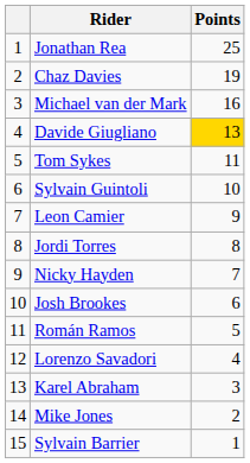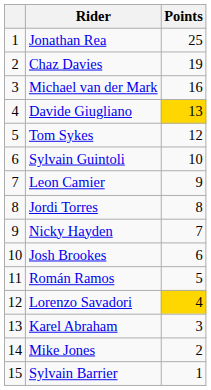 <table class="wikitable" style="font-size: 95%;">
 <tr>
 <th></th>
 <th>Rider</th>
 <th>Points</th>
 </tr>
 <tr>
 <td align=center>1</td>
 <td> <a href='#'>Jonathan Rea</a></td>
 <td align=right>25</td>
 </tr>
 <tr>
 <td align=center>2</td>
 <td> <a href='#'>Chaz Davies</a></td>
 <td align=right>19</td>
 </tr>
 <tr>
 <td align=center>3</td>
 <td> <a href='#'>Michael van der Mark</a></td>
 <td align=right>16</td>
 </tr>
 <tr>
 <td align=center>4</td>
 <td> <a href='#'>Davide Giugliano</a></td>
 <td align=right style="background: gold;">13</td>
 </tr>
 <tr>
 <td align=center>5</td>
 <td> <a href='#'>Tom Sykes</a></td>
-<td align=right>11</td>
+<td align=right>12</td>
 </tr>
 <tr>
 <td align=center>6</td>
 <td> <a href='#'>Sylvain Guintoli</a></td>
 <td align=right>10</td>
 </tr>
 <tr>
 <td align=center>7</td>
 <td> <a href='#'>Leon Camier</a></td>
 <td align=right>9</td>
 </tr>
 <tr>
 <td align=center>8</td>
 <td> <a href='#'>Jordi Torres</a></td>
 <td align=right>8</td>
 </tr>
 <tr>
 <td align=center>9</td>
 <td> <a href='#'>Nicky Hayden</a></td>
 <td align=right>7</td>
 </tr>
 <tr>
 <td align=center>10</td>
 <td> <a href='#'>Josh Brookes</a></td>
 <td align=right>6</td>
 </tr>
 <tr>
 <td align=center>11</td>
 <td> <a href='#'>Román Ramos</a></td>
 <td align=right>5</td>
 </tr>
 <tr>
 <td align=center>12</td>
 <td> <a href='#'>Lorenzo Savadori</a></td>
-<td align=right>4</td>
+<td align=right style="background: gold;">4</td>
 </tr>
 <tr>
 <td align=center>13</td>
 <td> <a href='#'>Karel Abraham</a></td>
 <td align=right>3</td>
 </tr>
 <tr>
 <td align=center>14</td>
 <td> <a href='#'>Mike Jones</a></td>
 <td align=right>2</td>
 </tr>
 <tr>
 <td align=center>15</td>
 <td> <a href='#'>Sylvain Barrier</a></td>
 <td align=right>1</td>
 </tr>
 </table>
